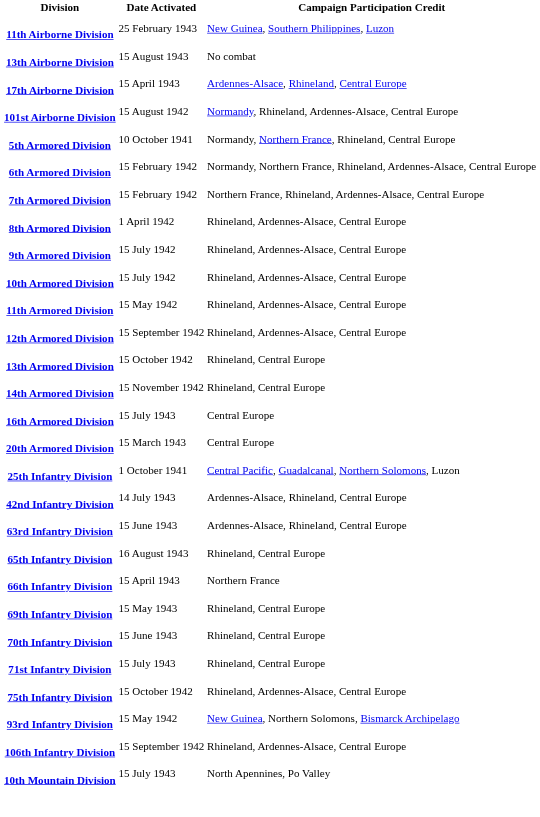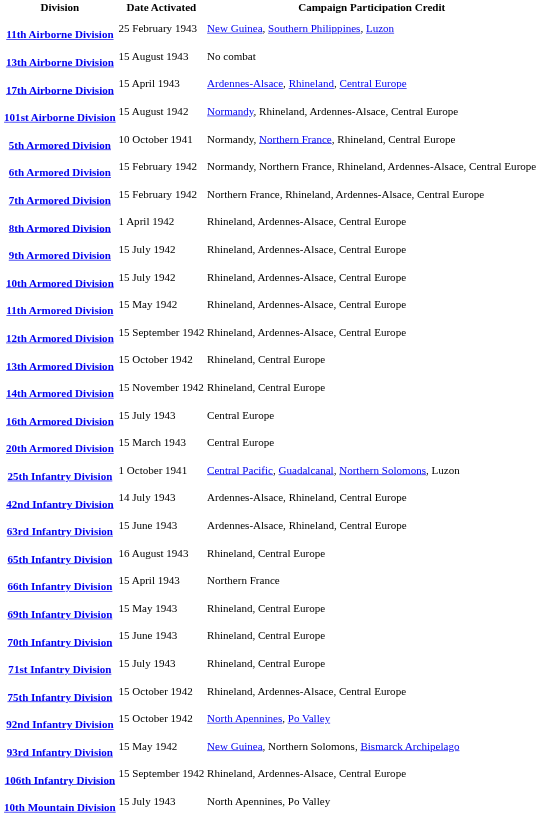 <table>
 <tr>
 <th>Division</th>
 <th>Date Activated</th>
 <th>Campaign Participation Credit</th>
 </tr>
 <tr>
 <th> <br> <a href='#'>11th Airborne Division</a></th>
 <td>25 February 1943</td>
 <td><a href='#'>New Guinea</a>, <a href='#'>Southern Philippines</a>, <a href='#'>Luzon</a></td>
 </tr>
 <tr>
 <th> <br> <a href='#'>13th Airborne Division</a></th>
 <td>15 August 1943</td>
 <td>No combat</td>
 </tr>
 <tr>
 <th> <br> <a href='#'>17th Airborne Division</a></th>
 <td>15 April 1943</td>
 <td><a href='#'>Ardennes-Alsace</a>, <a href='#'>Rhineland</a>, <a href='#'>Central Europe</a></td>
 </tr>
 <tr>
 <th> <br> <a href='#'>101st Airborne Division</a></th>
 <td>15 August 1942</td>
 <td><a href='#'>Normandy</a>, Rhineland, Ardennes-Alsace, Central Europe</td>
 </tr>
 <tr>
 <th> <br> <a href='#'>5th Armored Division</a></th>
 <td>10 October 1941</td>
 <td>Normandy, <a href='#'>Northern France</a>, Rhineland, Central Europe</td>
 </tr>
 <tr>
 <th> <br> <a href='#'>6th Armored Division</a></th>
 <td>15 February 1942</td>
 <td>Normandy, Northern France, Rhineland, Ardennes-Alsace, Central Europe</td>
 </tr>
 <tr>
 <th> <br> <a href='#'>7th Armored Division</a></th>
 <td>15 February 1942</td>
 <td>Northern France, Rhineland, Ardennes-Alsace, Central Europe</td>
 </tr>
 <tr>
 <th> <br> <a href='#'>8th Armored Division</a></th>
 <td>1 April 1942</td>
 <td>Rhineland, Ardennes-Alsace, Central Europe</td>
 </tr>
 <tr>
 <th> <br> <a href='#'>9th Armored Division</a></th>
 <td>15 July 1942</td>
 <td>Rhineland, Ardennes-Alsace, Central Europe</td>
 </tr>
 <tr>
 <th> <br> <a href='#'>10th Armored Division</a></th>
 <td>15 July 1942</td>
 <td>Rhineland, Ardennes-Alsace, Central Europe</td>
 </tr>
 <tr>
 <th> <br> <a href='#'>11th Armored Division</a></th>
 <td>15 May 1942</td>
 <td>Rhineland, Ardennes-Alsace, Central Europe</td>
 </tr>
 <tr>
 <th> <br> <a href='#'>12th Armored Division</a></th>
 <td>15 September 1942</td>
 <td>Rhineland, Ardennes-Alsace, Central Europe</td>
 </tr>
 <tr>
 <th> <br> <a href='#'>13th Armored Division</a></th>
 <td>15 October 1942</td>
 <td>Rhineland, Central Europe</td>
 </tr>
 <tr>
 <th> <br> <a href='#'>14th Armored Division</a></th>
 <td>15 November 1942</td>
 <td>Rhineland, Central Europe</td>
 </tr>
 <tr>
 <th> <br> <a href='#'>16th Armored Division</a></th>
 <td>15 July 1943</td>
 <td>Central Europe</td>
 </tr>
 <tr>
 <th> <br> <a href='#'>20th Armored Division</a></th>
 <td>15 March 1943</td>
 <td>Central Europe</td>
 </tr>
 <tr>
 <th> <br> <a href='#'>25th Infantry Division</a></th>
 <td>1 October 1941</td>
 <td><a href='#'>Central Pacific</a>, <a href='#'>Guadalcanal</a>, <a href='#'>Northern Solomons</a>, Luzon</td>
 </tr>
 <tr>
 <th> <br> <a href='#'>42nd Infantry Division</a></th>
 <td>14 July 1943</td>
 <td>Ardennes-Alsace, Rhineland, Central Europe</td>
 </tr>
 <tr>
 <th> <br> <a href='#'>63rd Infantry Division</a></th>
 <td>15 June 1943</td>
 <td>Ardennes-Alsace, Rhineland, Central Europe</td>
 </tr>
 <tr>
 <th> <br> <a href='#'>65th Infantry Division</a></th>
 <td>16 August 1943</td>
 <td>Rhineland, Central Europe</td>
 </tr>
 <tr>
 <th> <br> <a href='#'>66th Infantry Division</a></th>
 <td>15 April 1943</td>
 <td>Northern France</td>
 </tr>
 <tr>
 <th> <br> <a href='#'>69th Infantry Division</a></th>
 <td>15 May 1943</td>
 <td>Rhineland, Central Europe</td>
 </tr>
 <tr>
 <th> <br> <a href='#'>70th Infantry Division</a></th>
 <td>15 June 1943</td>
 <td>Rhineland, Central Europe</td>
 </tr>
 <tr>
 <th> <br> <a href='#'>71st Infantry Division</a></th>
 <td>15 July 1943</td>
 <td>Rhineland, Central Europe</td>
 </tr>
 <tr>
 <th> <br> <a href='#'>75th Infantry Division</a></th>
 <td>15 October 1942</td>
 <td>Rhineland, Ardennes-Alsace, Central Europe</td>
 </tr>
 <tr>
+<th> <br> <a href='#'>92nd Infantry Division</a></th>
+<td>15 October 1942</td>
+<td><a href='#'>North Apennines</a>, <a href='#'>Po Valley</a></td>
+</tr>
+<tr>
 <th> <br> <a href='#'>93rd Infantry Division</a></th>
 <td>15 May 1942</td>
 <td><a href='#'>New Guinea</a>, Northern Solomons, <a href='#'>Bismarck Archipelago</a></td>
 </tr>
 <tr>
 <th> <br> <a href='#'>106th Infantry Division</a></th>
 <td>15 September 1942</td>
 <td>Rhineland, Ardennes-Alsace, Central Europe</td>
 </tr>
 <tr>
 <th> <br> <a href='#'>10th Mountain Division</a></th>
 <td>15 July 1943</td>
 <td>North Apennines, Po Valley</td>
 </tr>
 <tr>
 </tr>
 </table>
